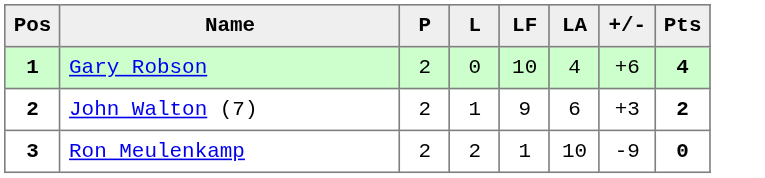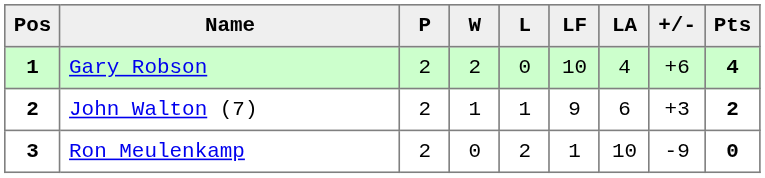 <table style=border-collapse:collapse border=1 cellspacing=0 cellpadding=5>
 <tr align=center bgcolor=#efefef>
 <th width=20>Pos</th>
 <th width=200>Name</th>
 <th width=20>P</th>
+<th width=20>W</th>
 <th width=20>L</th>
 <th width=20>LF</th>
 <th width=20>LA</th>
 <th width=20>+/-</th>
 <th width=20>Pts</th>
 </tr>
 <tr align=center style="background: #ccffcc;">
 <td><strong>1</strong></td>
 <td align="left"> <a href='#'>Gary Robson</a></td>
+<td>2</td>
 <td>2</td>
 <td>0</td>
 <td>10</td>
 <td>4</td>
 <td>+6</td>
 <td><strong>4</strong></td>
 </tr>
 <tr align=center>
 <td><strong>2</strong></td>
 <td align="left"> <a href='#'>John Walton</a> (7)</td>
 <td>2</td>
 <td>1</td>
+<td>1</td>
 <td>9</td>
 <td>6</td>
 <td>+3</td>
 <td><strong>2</strong></td>
 </tr>
 <tr align=center>
 <td><strong>3</strong></td>
 <td align="left"> <a href='#'>Ron Meulenkamp</a></td>
 <td>2</td>
+<td>0</td>
 <td>2</td>
 <td>1</td>
 <td>10</td>
 <td>-9</td>
 <td><strong>0</strong></td>
 </tr>
 </table>
